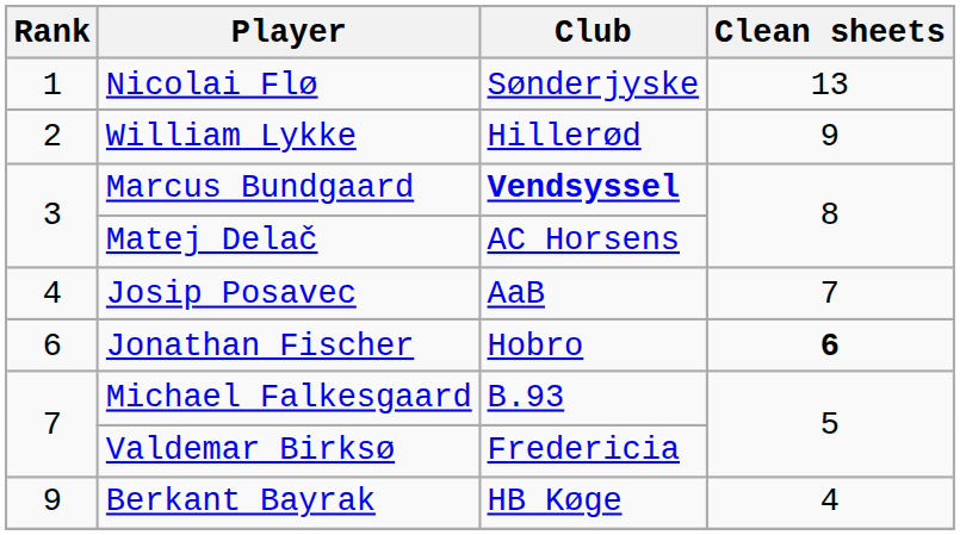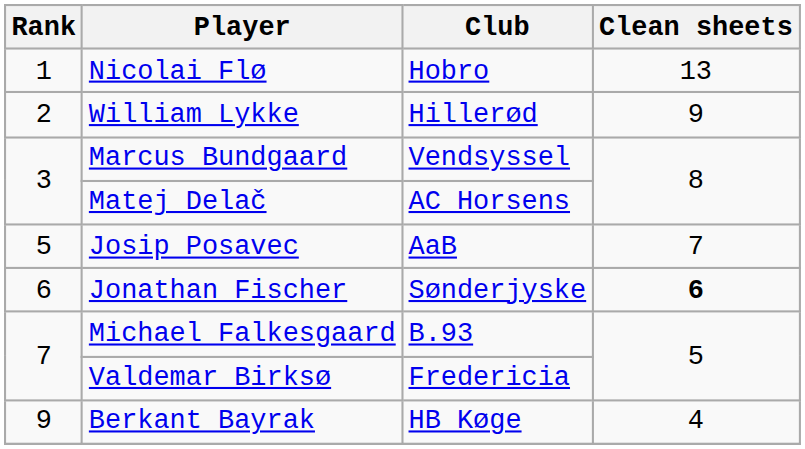 <table class="wikitable" style="text-align:center">
 <tr>
 <th>Rank</th>
 <th>Player</th>
 <th>Club</th>
 <th>Clean sheets</th>
 </tr>
 <tr>
 <td rowspan="1">1</td>
 <td align="left"> <a href='#'>Nicolai Flø</a></td>
-<td align="left"><a href='#'>Sønderjyske</a></td>
+<td align="left"><a href='#'>Hobro</a></td>
 <td rowspan="1">13</td>
 </tr>
 <tr>
 <td rowspan="1">2</td>
 <td align="left"> <a href='#'>William Lykke</a></td>
 <td align="left"><a href='#'>Hillerød</a></td>
 <td rowspan="1">9</td>
 </tr>
 <tr>
 <td rowspan="2">3</td>
 <td align="left"> <a href='#'>Marcus Bundgaard</a></td>
-<td align="left"><strong><a href='#'>Vendsyssel</a></strong></td>
+<td align="left"><a href='#'>Vendsyssel</a></td>
 <td rowspan="2">8</td>
 </tr>
 <tr>
 <td align="left"> <a href='#'>Matej Delač</a></td>
 <td align="left"><a href='#'>AC Horsens</a></td>
 </tr>
 <tr>
-<td rowspan="1">4</td>
+<td rowspan="1">5</td>
 <td align="left"> <a href='#'>Josip Posavec</a></td>
 <td align="left"><a href='#'>AaB</a></td>
 <td rowspan="1">7</td>
 </tr>
 <tr>
 <td rowspan="1">6</td>
 <td align="left"> <a href='#'>Jonathan Fischer</a></td>
-<td align="left"><a href='#'>Hobro</a></td>
+<td align="left"><a href='#'>Sønderjyske</a></td>
 <td rowspan="1"><strong>6</strong></td>
 </tr>
 <tr>
 <td rowspan="2">7</td>
 <td align="left"> <a href='#'>Michael Falkesgaard</a></td>
 <td align="left"><a href='#'>B.93</a></td>
 <td rowspan="2">5</td>
 </tr>
 <tr>
 <td align="left"> <a href='#'>Valdemar Birksø</a></td>
 <td align="left"><a href='#'>Fredericia</a></td>
 </tr>
 <tr>
 <td rowspan="1">9</td>
 <td align="left"> <a href='#'>Berkant Bayrak</a></td>
 <td align="left"><a href='#'>HB Køge</a></td>
 <td rowspan="1">4</td>
 </tr>
 <tr>
 </tr>
 </table>
